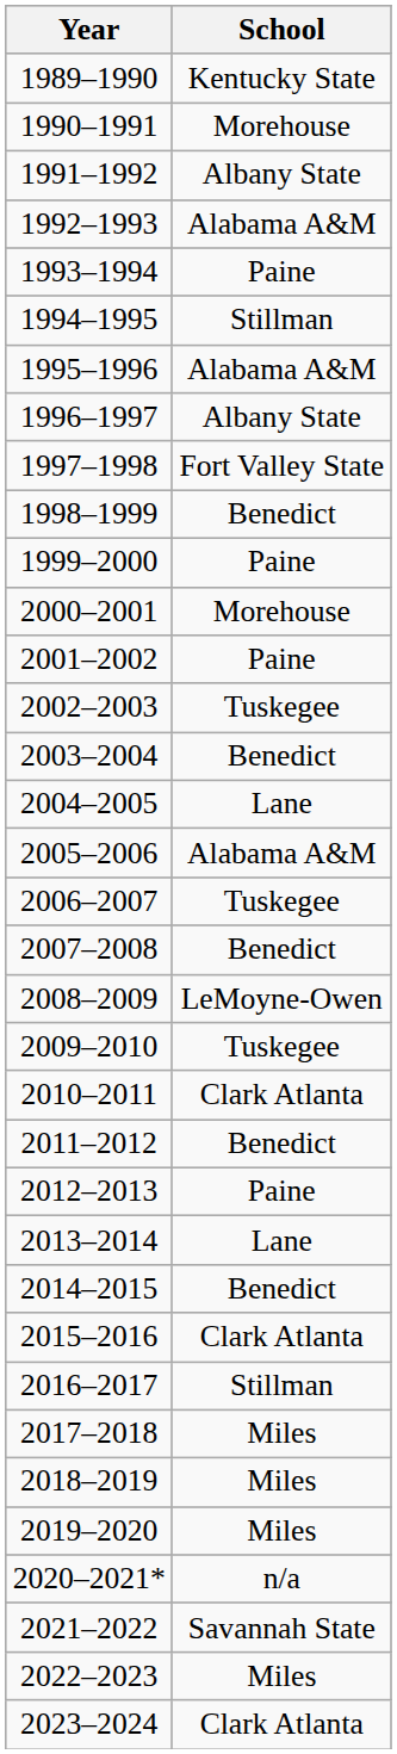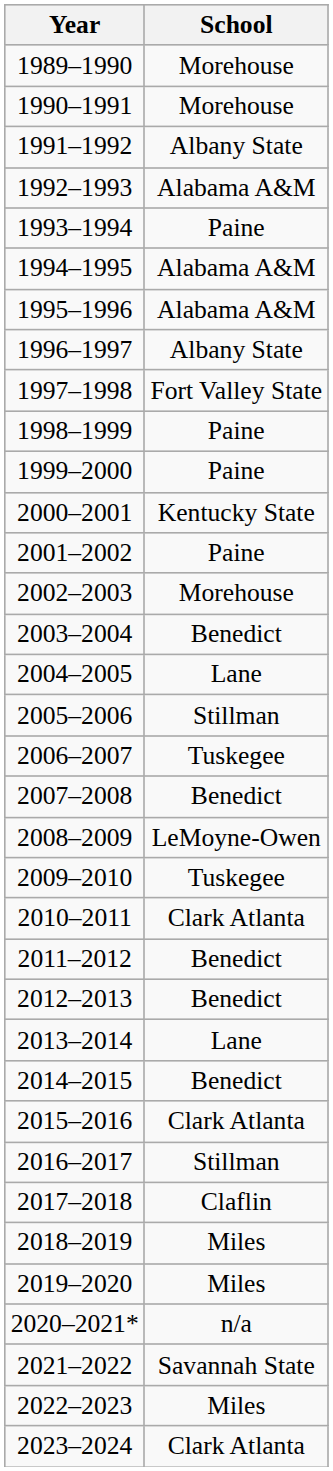 <table class="wikitable" style="text-align:center">
 <tr>
 <th>Year</th>
 <th>School</th>
 </tr>
 <tr>
 <td>1989–1990</td>
-<td>Kentucky State</td>
+<td>Morehouse</td>
 </tr>
 <tr>
 <td>1990–1991</td>
 <td>Morehouse</td>
 </tr>
 <tr>
 <td>1991–1992</td>
 <td>Albany State</td>
 </tr>
 <tr>
 <td>1992–1993</td>
 <td>Alabama A&M</td>
 </tr>
 <tr>
 <td>1993–1994</td>
 <td>Paine</td>
 </tr>
 <tr>
 <td>1994–1995</td>
-<td>Stillman</td>
+<td>Alabama A&M</td>
 </tr>
 <tr>
 <td>1995–1996</td>
 <td>Alabama A&M</td>
 </tr>
 <tr>
 <td>1996–1997</td>
 <td>Albany State</td>
 </tr>
 <tr>
 <td>1997–1998</td>
 <td>Fort Valley State</td>
 </tr>
 <tr>
 <td>1998–1999</td>
-<td>Benedict</td>
+<td>Paine</td>
 </tr>
 <tr>
 <td>1999–2000</td>
 <td>Paine</td>
 </tr>
 <tr>
 <td>2000–2001</td>
-<td>Morehouse</td>
+<td>Kentucky State</td>
 </tr>
 <tr>
 <td>2001–2002</td>
 <td>Paine</td>
 </tr>
 <tr>
 <td>2002–2003</td>
-<td>Tuskegee</td>
+<td>Morehouse</td>
 </tr>
 <tr>
 <td>2003–2004</td>
 <td>Benedict</td>
 </tr>
 <tr>
 <td>2004–2005</td>
 <td>Lane</td>
 </tr>
 <tr>
 <td>2005–2006</td>
-<td>Alabama A&M</td>
+<td>Stillman</td>
 </tr>
 <tr>
 <td>2006–2007</td>
 <td>Tuskegee</td>
 </tr>
 <tr>
 <td>2007–2008</td>
 <td>Benedict</td>
 </tr>
 <tr>
 <td>2008–2009</td>
 <td>LeMoyne-Owen</td>
 </tr>
 <tr>
 <td>2009–2010</td>
 <td>Tuskegee</td>
 </tr>
 <tr>
 <td>2010–2011</td>
 <td>Clark Atlanta</td>
 </tr>
 <tr>
 <td>2011–2012</td>
 <td>Benedict</td>
 </tr>
 <tr>
 <td>2012–2013</td>
-<td>Paine</td>
+<td>Benedict</td>
 </tr>
 <tr>
 <td>2013–2014</td>
 <td>Lane</td>
 </tr>
 <tr>
 <td>2014–2015</td>
 <td>Benedict</td>
 </tr>
 <tr>
 <td>2015–2016</td>
 <td>Clark Atlanta</td>
 </tr>
 <tr>
 <td>2016–2017</td>
 <td>Stillman</td>
 </tr>
 <tr>
 <td>2017–2018</td>
-<td>Miles</td>
+<td>Claflin</td>
 </tr>
 <tr>
 <td>2018–2019</td>
 <td>Miles</td>
 </tr>
 <tr>
 <td>2019–2020</td>
 <td>Miles</td>
 </tr>
 <tr>
 <td>2020–2021*</td>
 <td>n/a</td>
 </tr>
 <tr>
 <td>2021–2022</td>
 <td>Savannah State</td>
 </tr>
 <tr>
 <td>2022–2023</td>
 <td>Miles</td>
 </tr>
 <tr>
 <td>2023–2024</td>
 <td>Clark Atlanta</td>
 </tr>
 </table>
